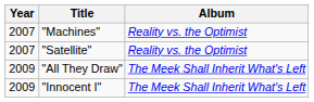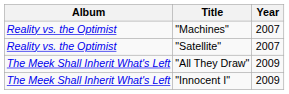 <table class="wikitable">
 <tr>
+<th>Album</th>
+<th>Title</th>
 <th width="40">Year</th>
-<th>Title</th>
-<th>Album</th>
 </tr>
 <tr>
+<td align="left" valign="top"><em><a href='#'>Reality vs. the Optimist</a></em></td>
+<td align="left" valign="top">"Machines"</td>
 <td align="center" valign="top">2007</td>
-<td align="left" valign="top">"Machines"</td>
-<td align="left" valign="top"><em><a href='#'>Reality vs. the Optimist</a></em></td>
 </tr>
 <tr>
+<td align="left" valign="top"><em><a href='#'>Reality vs. the Optimist</a></em></td>
+<td align="left" valign="top">"Satellite"</td>
 <td align="center" valign="top">2007</td>
-<td align="left" valign="top">"Satellite"</td>
-<td align="left" valign="top"><em><a href='#'>Reality vs. the Optimist</a></em></td>
 </tr>
 <tr>
+<td align="left" valign="top"><em><a href='#'>The Meek Shall Inherit What's Left</a></em></td>
+<td align="left" valign="top">"All They Draw"</td>
 <td align="center" valign="top">2009</td>
-<td align="left" valign="top">"All They Draw"</td>
-<td align="left" valign="top"><em><a href='#'>The Meek Shall Inherit What's Left</a></em></td>
 </tr>
 <tr>
+<td align="left" valign="top"><em><a href='#'>The Meek Shall Inherit What's Left</a></em></td>
+<td align="left" valign="top">"Innocent I"</td>
 <td align="center" valign="top">2009</td>
-<td align="left" valign="top">"Innocent I"</td>
-<td align="left" valign="top"><em><a href='#'>The Meek Shall Inherit What's Left</a></em></td>
 </tr>
 </table>
